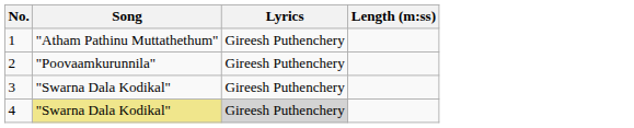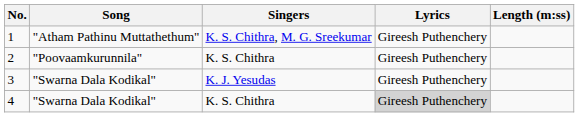 <table class="wikitable" style="font-size:95%;">
 <tr>
 <th>No.</th>
 <th>Song</th>
+<th>Singers</th>
 <th>Lyrics</th>
 <th>Length (m:ss)</th>
 </tr>
 <tr>
 <td>1</td>
 <td>"Atham Pathinu Muttathethum"</td>
+<td><a href='#'>K. S. Chithra</a>, <a href='#'>M. G. Sreekumar</a></td>
 <td>Gireesh Puthenchery</td>
 <td></td>
 </tr>
 <tr>
 <td>2</td>
 <td>"Poovaamkurunnila"</td>
+<td>K. S. Chithra</td>
 <td>Gireesh Puthenchery</td>
 <td></td>
 </tr>
 <tr>
 <td>3</td>
 <td>"Swarna Dala Kodikal"</td>
+<td><a href='#'>K. J. Yesudas</a></td>
 <td>Gireesh Puthenchery</td>
 <td></td>
 </tr>
 <tr>
 <td>4</td>
-<td style="background: khaki;">"Swarna Dala Kodikal"</td>
+<td>"Swarna Dala Kodikal"</td>
+<td>K. S. Chithra</td>
 <td style="background: lightgrey;">Gireesh Puthenchery</td>
 <td></td>
 </tr>
 </table>
